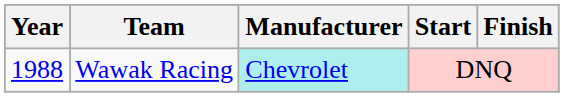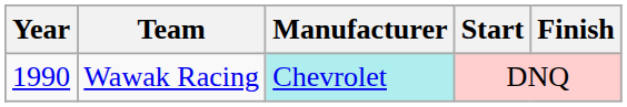 <table class="wikitable" style="font-size: 90%;">
 <tr>
 <th>Year</th>
 <th>Team</th>
 <th>Manufacturer</th>
 <th>Start</th>
 <th>Finish</th>
 </tr>
 <tr>
-<td><a href='#'>1988</a></td>
+<td><a href='#'>1990</a></td>
 <td><a href='#'>Wawak Racing</a></td>
 <td style="background: paleturquoise;"><a href='#'>Chevrolet</a></td>
 <td align=center colspan=2 style="background:#FFCFCF;">DNQ</td>
 </tr>
 </table>
